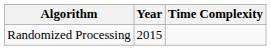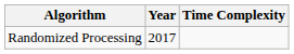 <table class="wikitable">
 <tr>
 <th>Algorithm</th>
 <th>Year</th>
 <th>Time Complexity</th>
 </tr>
 <tr>
 <td>Randomized Processing</td>
-<td>2015</td>
+<td>2017</td>
 <td></td>
 </tr>
 </table>
